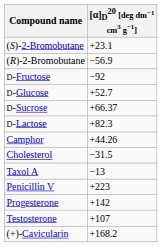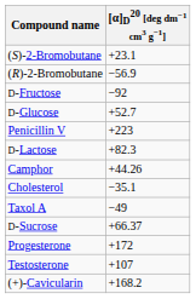 <table class="wikitable floatright sortable">
 <tr>
 <th data-sort-type="string">Compound name</th>
 <th>[α]<sub>D</sub><sup>20</sup> <small>[deg dm<sup>−1</sup><br>cm<sup>3</sup> g<sup>−1</sup>]</small></th>
 </tr>
 <tr>
 <td data-sort-value="Bromobutane S">(<em>S</em>)-<a href='#'>2-Bromobutane</a></td>
 <td>+23.1</td>
 </tr>
 <tr>
 <td data-sort-value="Bromobutane R">(<em>R</em>)-2-Bromobutane</td>
 <td>−56.9</td>
 </tr>
 <tr>
 <td data-sort-value="Fructose D"><small>D</small>-<a href='#'>Fructose</a></td>
 <td>−92</td>
 </tr>
 <tr>
 <td data-sort-value="Glucose D"><small>D</small>-<a href='#'>Glucose</a></td>
 <td>+52.7</td>
 </tr>
 <tr>
-<td data-sort-value="Sucrose D"><small>D</small>-<a href='#'>Sucrose</a></td>
-<td>+66.37</td>
+<td><a href='#'>Penicillin V</a></td>
+<td>+223</td>
 </tr>
 <tr>
 <td data-sort-value="Lactose D"><small>D</small>-<a href='#'>Lactose</a></td>
 <td>+82.3</td>
 </tr>
 <tr>
 <td><a href='#'>Camphor</a></td>
 <td>+44.26</td>
 </tr>
 <tr>
 <td><a href='#'>Cholesterol</a></td>
-<td>−31.5</td>
+<td>−35.1</td>
 </tr>
 <tr>
 <td><a href='#'>Taxol A</a></td>
-<td>−13</td>
+<td>−49</td>
 </tr>
 <tr>
-<td><a href='#'>Penicillin V</a></td>
-<td>+223</td>
+<td data-sort-value="Sucrose D"><small>D</small>-<a href='#'>Sucrose</a></td>
+<td>+66.37</td>
 </tr>
 <tr>
 <td><a href='#'>Progesterone</a></td>
-<td>+142</td>
+<td>+172</td>
 </tr>
 <tr>
 <td><a href='#'>Testosterone</a></td>
 <td>+107</td>
 </tr>
 <tr>
 <td>(+)-<a href='#'>Cavicularin</a></td>
 <td>+168.2</td>
 </tr>
 </table>
